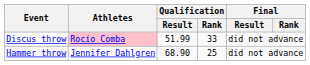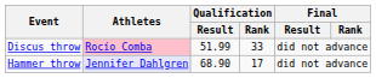 <table class="wikitable" border="1" style="font-size:90%">
 <tr>
 <th rowspan="2">Event</th>
 <th rowspan="2">Athletes</th>
 <th colspan="2">Qualification</th>
 <th colspan="2">Final</th>
 </tr>
 <tr>
 <th>Result</th>
 <th>Rank</th>
 <th>Result</th>
 <th>Rank</th>
 </tr>
 <tr>
 <td><a href='#'>Discus throw</a></td>
 <td style="background: pink;"><a href='#'>Rocío Comba</a></td>
 <td align=center>51.99</td>
 <td align=center>33</td>
 <td align=center colspan=2>did not advance</td>
 </tr>
 <tr>
 <td><a href='#'>Hammer throw</a></td>
-<td><a href='#'>Jennifer Dahlgren</a></td>
+<td style="background: lavender;"><a href='#'>Jennifer Dahlgren</a></td>
 <td align=center>68.90</td>
-<td align=center>25</td>
+<td align=center>17</td>
 <td align=center colspan=2>did not advance</td>
 </tr>
 </table>
